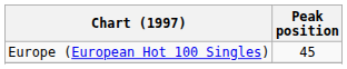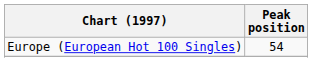 <table class="wikitable sortable">
 <tr>
 <th>Chart (1997)</th>
 <th>Peak<br>position</th>
 </tr>
 <tr>
 <td align="left">Europe (<a href='#'>European Hot 100 Singles</a>)</td>
-<td align="center">45</td>
+<td align="center">54</td>
 </tr>
 <tr>
 </tr>
 <tr>
 </tr>
 <tr>
 </tr>
 <tr>
 </tr>
 <tr>
 </tr>
 <tr>
 </tr>
 <tr>
 </tr>
 <tr>
 </tr>
 <tr>
 </tr>
 <tr>
 </tr>
 <tr>
 </tr>
 <tr>
 </tr>
 <tr>
 </tr>
 <tr>
 </tr>
 <tr>
 </tr>
 <tr>
 </tr>
 </table>
